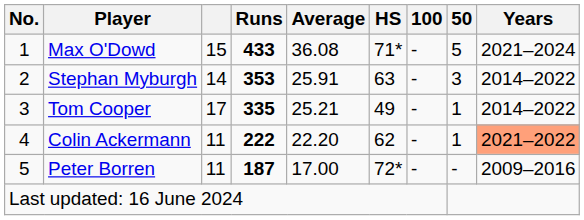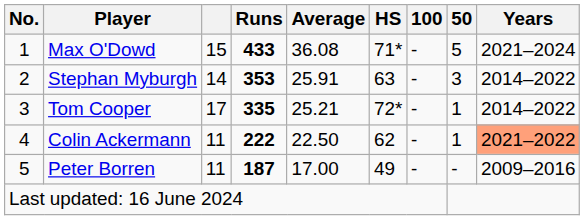 <table class="wikitable sortable" style="text-align: left;">
 <tr>
 <th>No.</th>
 <th>Player</th>
 <th></th>
 <th>Runs</th>
 <th>Average</th>
 <th>HS</th>
 <th>100</th>
 <th>50</th>
 <th>Years</th>
 </tr>
 <tr>
 <td align=center>1</td>
 <td><a href='#'>Max O'Dowd</a></td>
 <td>15</td>
 <td align=center><strong>433</strong></td>
 <td>36.08</td>
 <td>71*</td>
 <td>-</td>
 <td>5</td>
 <td>2021–2024</td>
 </tr>
 <tr>
 <td align=center>2</td>
 <td><a href='#'>Stephan Myburgh</a></td>
 <td>14</td>
 <td align=center><strong>353</strong></td>
 <td>25.91</td>
 <td>63</td>
 <td>-</td>
 <td>3</td>
 <td>2014–2022</td>
 </tr>
 <tr>
 <td align=center>3</td>
 <td><a href='#'>Tom Cooper</a></td>
 <td>17</td>
 <td align=center><strong>335</strong></td>
 <td>25.21</td>
-<td>49</td>
+<td>72*</td>
 <td>-</td>
 <td>1</td>
 <td>2014–2022</td>
 </tr>
 <tr>
 <td align=center>4</td>
 <td><a href='#'>Colin Ackermann</a></td>
 <td>11</td>
 <td align=center><strong>222</strong></td>
-<td>22.20</td>
+<td>22.50</td>
 <td>62</td>
 <td>-</td>
 <td>1</td>
 <td style="background: lightsalmon;">2021–2022</td>
 </tr>
 <tr>
 <td align=center>5</td>
 <td><a href='#'>Peter Borren</a></td>
 <td>11</td>
 <td align=center><strong>187</strong></td>
 <td>17.00</td>
-<td>72*</td>
+<td>49</td>
 <td>-</td>
 <td>-</td>
 <td>2009–2016</td>
 </tr>
 <tr>
 <td colspan="7">Last updated: 16 June 2024</td>
 </tr>
 </table>
